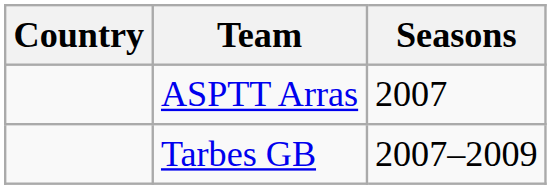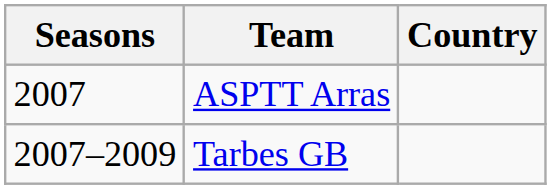 <table class="wikitable" style="font-size: 95%;">
 <tr>
+<th>Seasons</th>
+<th>Team</th>
 <th>Country</th>
-<th>Team</th>
-<th>Seasons</th>
 </tr>
 <tr>
+<td>2007</td>
+<td><a href='#'>ASPTT Arras</a></td>
 <td></td>
-<td><a href='#'>ASPTT Arras</a></td>
-<td>2007</td>
 </tr>
 <tr>
+<td>2007–2009</td>
+<td><a href='#'>Tarbes GB</a></td>
 <td></td>
-<td><a href='#'>Tarbes GB</a></td>
-<td>2007–2009</td>
 </tr>
 </table>
